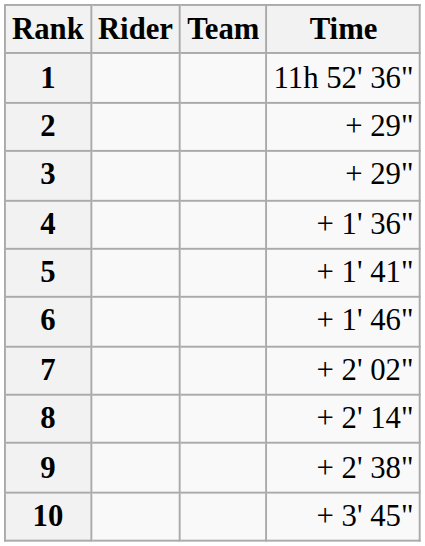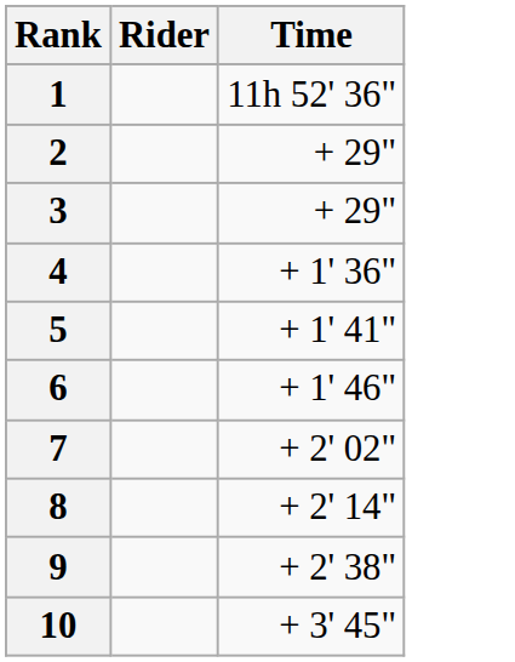 <table class="wikitable" margin-bottom:0;">
 <tr>
 <th scope="col">Rank</th>
 <th scope="col">Rider</th>
-<th scope="col">Team</th>
 <th scope="col">Time</th>
 </tr>
 <tr>
 <th scope="row">1</th>
 <td> </td>
-<td></td>
 <td align="right">11h 52' 36"</td>
 </tr>
 <tr>
 <th scope="row">2</th>
-<td></td>
 <td></td>
 <td align="right">+ 29"</td>
 </tr>
 <tr>
 <th scope="row">3</th>
 <td></td>
-<td></td>
 <td align="right">+ 29"</td>
 </tr>
 <tr>
 <th scope="row">4</th>
-<td></td>
 <td></td>
 <td align="right">+ 1' 36"</td>
 </tr>
 <tr>
 <th scope="row">5</th>
 <td></td>
-<td></td>
 <td align="right">+ 1' 41"</td>
 </tr>
 <tr>
 <th scope="row">6</th>
 <td> </td>
-<td></td>
 <td align="right">+ 1' 46"</td>
 </tr>
 <tr>
 <th scope="row">7</th>
-<td></td>
 <td></td>
 <td align="right">+ 2' 02"</td>
 </tr>
 <tr>
 <th scope="row">8</th>
 <td></td>
-<td></td>
 <td align="right">+ 2' 14"</td>
 </tr>
 <tr>
 <th scope="row">9</th>
-<td></td>
 <td></td>
 <td align="right">+ 2' 38"</td>
 </tr>
 <tr>
 <th scope="row">10</th>
 <td></td>
-<td></td>
 <td align="right">+ 3' 45"</td>
 </tr>
 </table>
